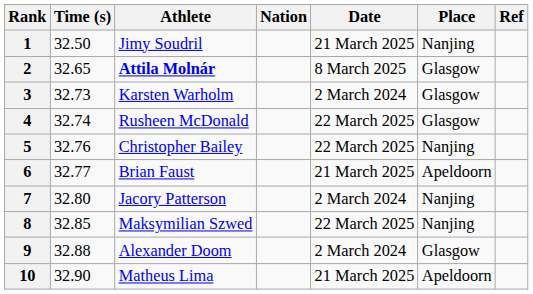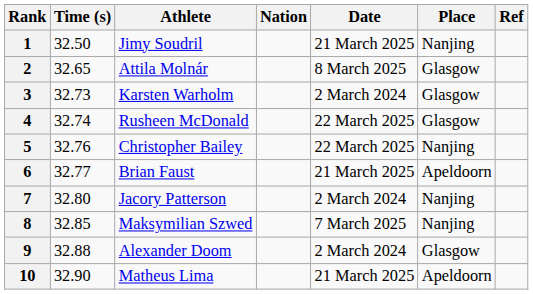 <table class="wikitable">
 <tr>
 <th>Rank</th>
 <th>Time (s)</th>
 <th>Athlete</th>
 <th>Nation</th>
 <th>Date</th>
 <th>Place</th>
 <th>Ref</th>
 </tr>
 <tr>
 <th>1</th>
 <td>32.50</td>
 <td><a href='#'>Jimy Soudril</a></td>
 <td></td>
 <td>21 March 2025</td>
 <td>Nanjing</td>
 <td></td>
 </tr>
 <tr>
 <th>2</th>
 <td>32.65</td>
-<td><strong><a href='#'>Attila Molnár</a></strong></td>
+<td><a href='#'>Attila Molnár</a></td>
 <td></td>
 <td>8 March 2025</td>
 <td>Glasgow</td>
 <td></td>
 </tr>
 <tr>
 <th>3</th>
 <td>32.73</td>
 <td><a href='#'>Karsten Warholm</a></td>
 <td></td>
 <td>2 March 2024</td>
 <td>Glasgow</td>
 <td></td>
 </tr>
 <tr>
 <th>4</th>
 <td>32.74</td>
 <td><a href='#'>Rusheen McDonald</a></td>
 <td></td>
 <td>22 March 2025</td>
 <td>Glasgow</td>
 <td></td>
 </tr>
 <tr>
 <th>5</th>
 <td>32.76</td>
 <td><a href='#'>Christopher Bailey</a></td>
 <td></td>
 <td>22 March 2025</td>
 <td>Nanjing</td>
 <td></td>
 </tr>
 <tr>
 <th>6</th>
 <td>32.77</td>
 <td><a href='#'>Brian Faust</a></td>
 <td></td>
 <td>21 March 2025</td>
 <td>Apeldoorn</td>
 <td></td>
 </tr>
 <tr>
 <th>7</th>
 <td>32.80</td>
 <td><a href='#'>Jacory Patterson</a></td>
 <td></td>
 <td>2 March 2024</td>
 <td>Nanjing</td>
 <td></td>
 </tr>
 <tr>
 <th>8</th>
 <td>32.85</td>
 <td><a href='#'>Maksymilian Szwed</a></td>
 <td></td>
-<td>22 March 2025</td>
+<td>7 March 2025</td>
 <td>Nanjing</td>
 <td></td>
 </tr>
 <tr>
 <th>9</th>
 <td>32.88</td>
 <td><a href='#'>Alexander Doom</a></td>
 <td></td>
 <td>2 March 2024</td>
 <td>Glasgow</td>
 <td></td>
 </tr>
 <tr>
 <th>10</th>
 <td>32.90</td>
 <td><a href='#'>Matheus Lima</a></td>
 <td></td>
 <td>21 March 2025</td>
 <td>Apeldoorn</td>
 <td></td>
 </tr>
 </table>
